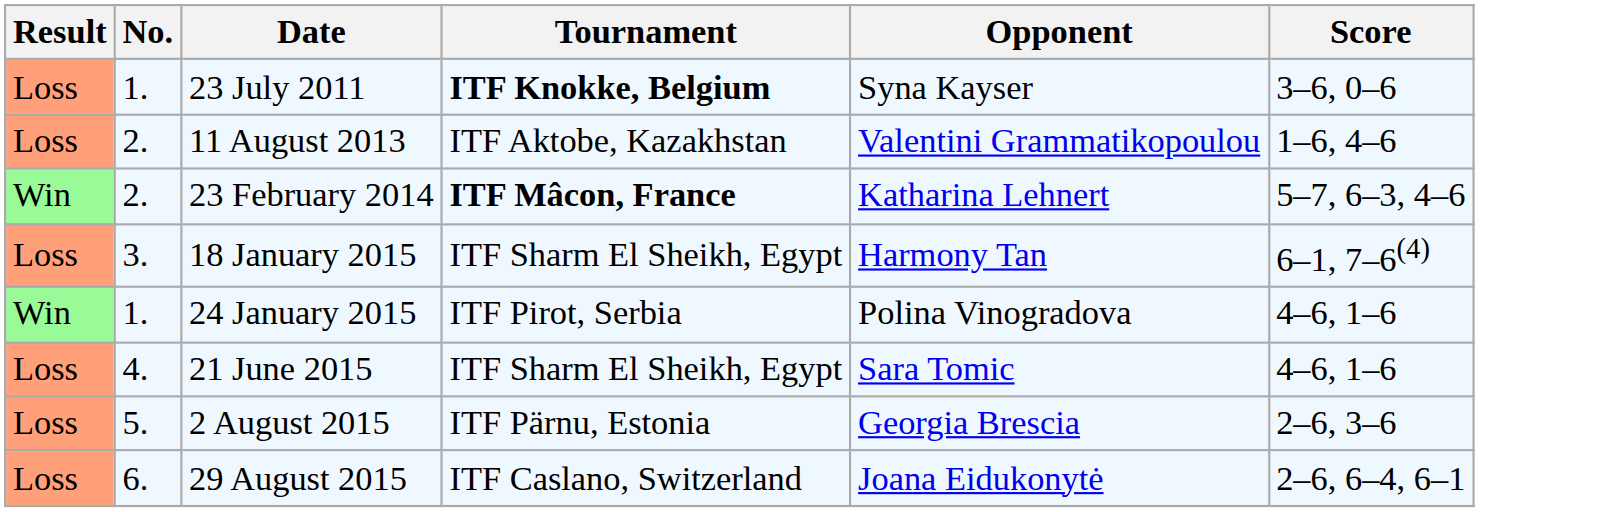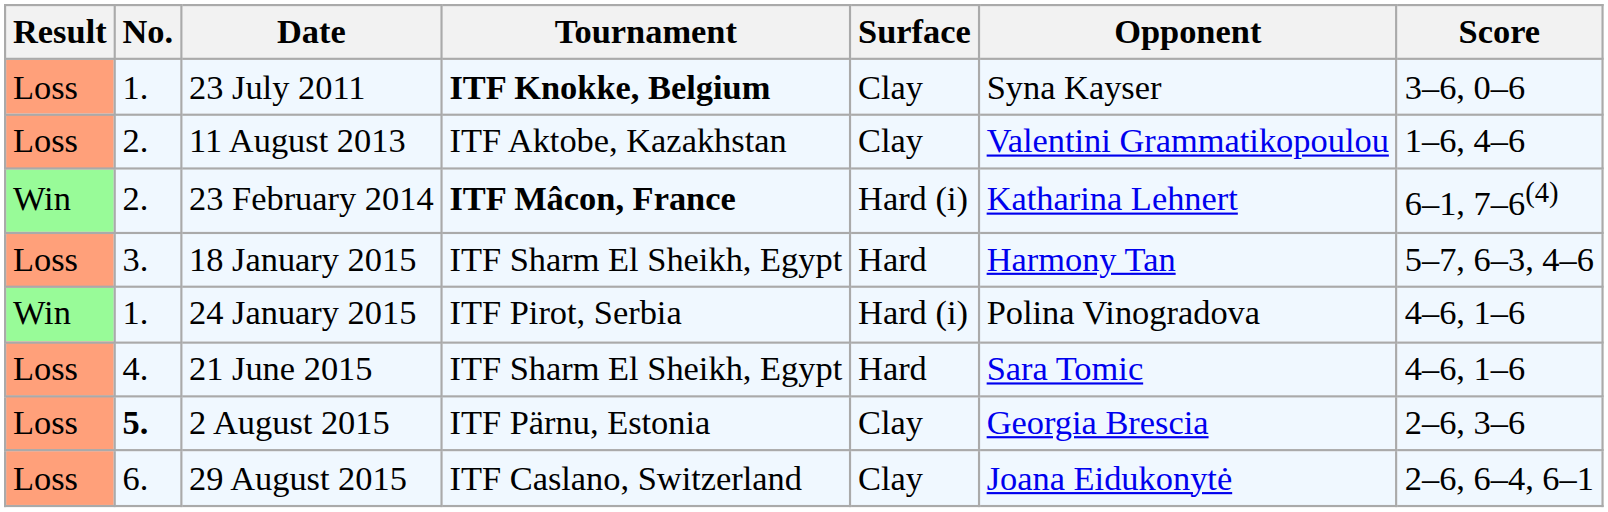 <table class="sortable wikitable">
 <tr>
 <th>Result</th>
 <th>No.</th>
 <th>Date</th>
 <th>Tournament</th>
+<th>Surface</th>
 <th>Opponent</th>
 <th class="unsortable">Score</th>
 </tr>
 <tr style="background:#f0f8ff;">
 <td style="background:#ffa07a;">Loss</td>
 <td>1.</td>
 <td>23 July 2011</td>
 <td><strong>ITF Knokke, Belgium</strong></td>
+<td>Clay</td>
 <td> Syna Kayser</td>
 <td>3–6, 0–6</td>
 </tr>
 <tr style="background:#f0f8ff;">
 <td style="background:#ffa07a;">Loss</td>
 <td>2.</td>
 <td>11 August 2013</td>
 <td>ITF Aktobe, Kazakhstan</td>
+<td>Clay</td>
 <td> <a href='#'>Valentini Grammatikopoulou</a></td>
 <td>1–6, 4–6</td>
 </tr>
 <tr style="background:#f0f8ff;">
 <td style="background:#98fb98;">Win</td>
 <td>2.</td>
 <td>23 February 2014</td>
 <td><strong>ITF Mâcon, France</strong></td>
+<td>Hard (i)</td>
 <td> <a href='#'>Katharina Lehnert</a></td>
-<td>5–7, 6–3, 4–6</td>
+<td>6–1, 7–6<sup>(4)</sup></td>
 </tr>
 <tr style="background:#f0f8ff;">
 <td style="background:#ffa07a;">Loss</td>
 <td>3.</td>
 <td>18 January 2015</td>
 <td>ITF Sharm El Sheikh, Egypt</td>
+<td>Hard</td>
 <td> <a href='#'>Harmony Tan</a></td>
-<td>6–1, 7–6<sup>(4)</sup></td>
+<td>5–7, 6–3, 4–6</td>
 </tr>
 <tr style="background:#f0f8ff;">
 <td style="background:#98fb98;">Win</td>
 <td>1.</td>
 <td>24 January 2015</td>
 <td>ITF Pirot, Serbia</td>
+<td>Hard (i)</td>
 <td> Polina Vinogradova</td>
 <td>4–6, 1–6</td>
 </tr>
 <tr style="background:#f0f8ff;">
 <td style="background:#ffa07a;">Loss</td>
 <td>4.</td>
 <td>21 June 2015</td>
 <td>ITF Sharm El Sheikh, Egypt</td>
+<td>Hard</td>
 <td> <a href='#'>Sara Tomic</a></td>
 <td>4–6, 1–6</td>
 </tr>
 <tr style="background:#f0f8ff;">
 <td style="background:#ffa07a;">Loss</td>
-<td>5.</td>
+<td><strong>5.</strong></td>
 <td>2 August 2015</td>
 <td>ITF Pärnu, Estonia</td>
+<td>Clay</td>
 <td> <a href='#'>Georgia Brescia</a></td>
 <td>2–6, 3–6</td>
 </tr>
 <tr style="background:#f0f8ff;">
 <td style="background:#ffa07a;">Loss</td>
 <td>6.</td>
 <td>29 August 2015</td>
 <td>ITF Caslano, Switzerland</td>
+<td>Clay</td>
 <td> <a href='#'>Joana Eidukonytė</a></td>
 <td>2–6, 6–4, 6–1</td>
 </tr>
 </table>
